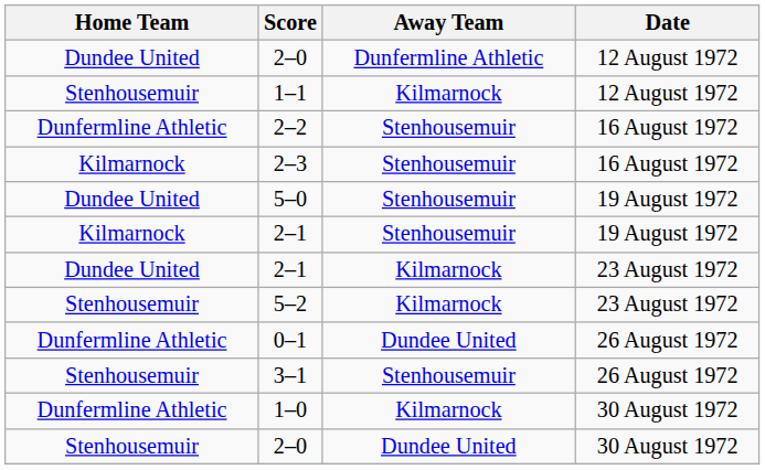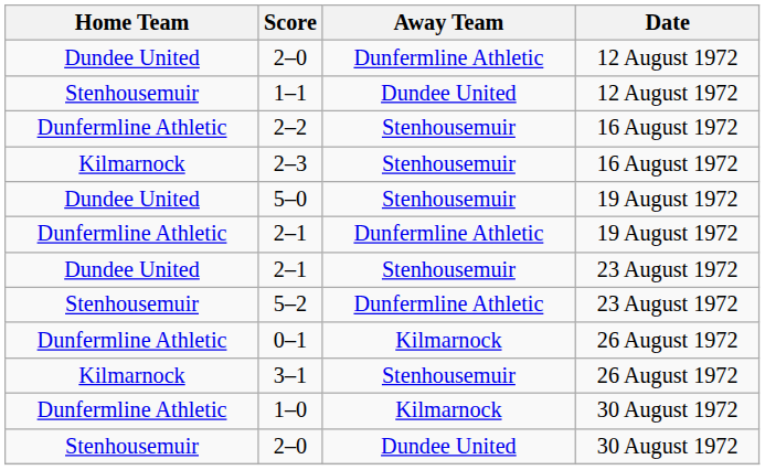 <table class="wikitable" style="text-align:center;">
 <tr>
 <th width=175>Home Team</th>
 <th width=20>Score</th>
 <th width=175>Away Team</th>
 <th width= 125>Date</th>
 </tr>
 <tr>
 <td><a href='#'>Dundee United</a></td>
 <td>2–0</td>
 <td><a href='#'>Dunfermline Athletic</a></td>
 <td>12 August 1972</td>
 </tr>
 <tr>
 <td><a href='#'>Stenhousemuir</a></td>
 <td>1–1</td>
-<td><a href='#'>Kilmarnock</a></td>
+<td><a href='#'>Dundee United</a></td>
 <td>12 August 1972</td>
 </tr>
 <tr>
 <td><a href='#'>Dunfermline Athletic</a></td>
 <td>2–2</td>
 <td><a href='#'>Stenhousemuir</a></td>
 <td>16 August 1972</td>
 </tr>
 <tr>
 <td><a href='#'>Kilmarnock</a></td>
 <td>2–3</td>
 <td><a href='#'>Stenhousemuir</a></td>
 <td>16 August 1972</td>
 </tr>
 <tr>
 <td><a href='#'>Dundee United</a></td>
 <td>5–0</td>
 <td><a href='#'>Stenhousemuir</a></td>
 <td>19 August 1972</td>
 </tr>
 <tr>
-<td><a href='#'>Kilmarnock</a></td>
+<td><a href='#'>Dunfermline Athletic</a></td>
 <td>2–1</td>
-<td><a href='#'>Stenhousemuir</a></td>
+<td><a href='#'>Dunfermline Athletic</a></td>
 <td>19 August 1972</td>
 </tr>
 <tr>
 <td><a href='#'>Dundee United</a></td>
 <td>2–1</td>
-<td><a href='#'>Kilmarnock</a></td>
+<td><a href='#'>Stenhousemuir</a></td>
 <td>23 August 1972</td>
 </tr>
 <tr>
 <td><a href='#'>Stenhousemuir</a></td>
 <td>5–2</td>
-<td><a href='#'>Kilmarnock</a></td>
+<td><a href='#'>Dunfermline Athletic</a></td>
 <td>23 August 1972</td>
 </tr>
 <tr>
 <td><a href='#'>Dunfermline Athletic</a></td>
 <td>0–1</td>
-<td><a href='#'>Dundee United</a></td>
+<td><a href='#'>Kilmarnock</a></td>
 <td>26 August 1972</td>
 </tr>
 <tr>
-<td><a href='#'>Stenhousemuir</a></td>
+<td><a href='#'>Kilmarnock</a></td>
 <td>3–1</td>
 <td><a href='#'>Stenhousemuir</a></td>
 <td>26 August 1972</td>
 </tr>
 <tr>
 <td><a href='#'>Dunfermline Athletic</a></td>
 <td>1–0</td>
 <td><a href='#'>Kilmarnock</a></td>
 <td>30 August 1972</td>
 </tr>
 <tr>
 <td><a href='#'>Stenhousemuir</a></td>
 <td>2–0</td>
 <td><a href='#'>Dundee United</a></td>
 <td>30 August 1972</td>
 </tr>
 <tr>
 </tr>
 </table>
